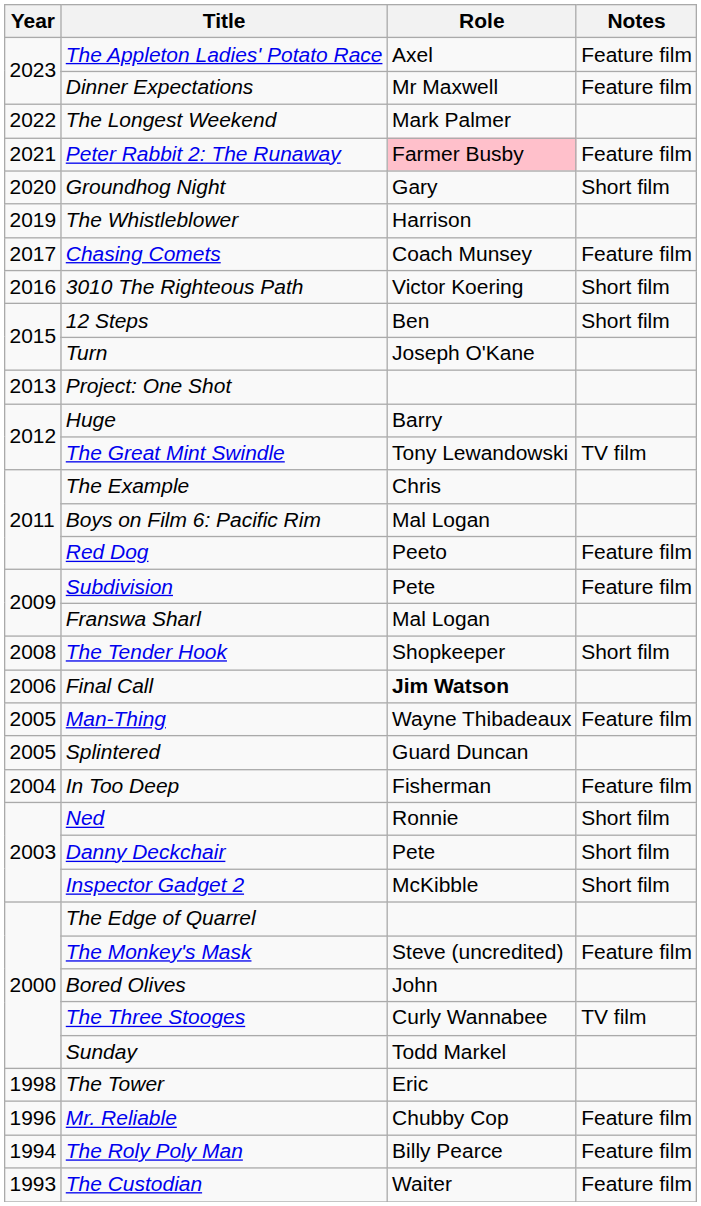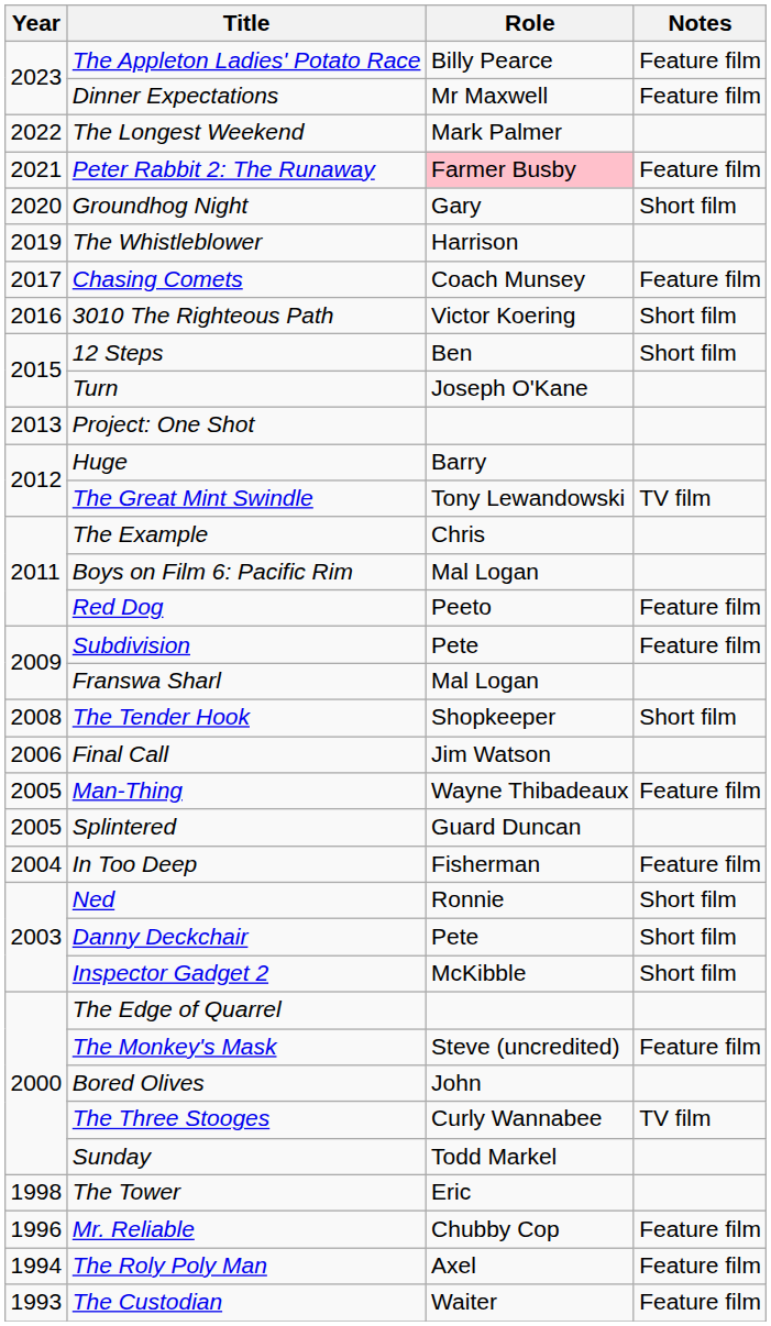 <table class="wikitable">
 <tr>
 <th>Year</th>
 <th>Title</th>
 <th>Role</th>
 <th>Notes</th>
 </tr>
 <tr>
 <td rowspan="2">2023</td>
 <td><em><a href='#'>The Appleton Ladies' Potato Race</a></em></td>
-<td>Axel</td>
+<td>Billy Pearce</td>
 <td>Feature film</td>
 </tr>
 <tr>
 <td><em>Dinner Expectations</em></td>
 <td>Mr Maxwell</td>
 <td>Feature film</td>
 </tr>
 <tr>
 <td>2022</td>
 <td><em>The Longest Weekend</em></td>
 <td>Mark Palmer</td>
 <td></td>
 </tr>
 <tr>
 <td>2021</td>
 <td><em><a href='#'>Peter Rabbit 2: The Runaway</a></em></td>
 <td style="background: pink;">Farmer Busby</td>
 <td>Feature film</td>
 </tr>
 <tr>
 <td>2020</td>
 <td><em>Groundhog Night</em></td>
 <td>Gary</td>
 <td>Short film</td>
 </tr>
 <tr>
 <td>2019</td>
 <td><em>The Whistleblower</em></td>
 <td>Harrison</td>
 <td></td>
 </tr>
 <tr>
 <td>2017</td>
 <td><em><a href='#'>Chasing Comets</a></em></td>
 <td>Coach Munsey</td>
 <td>Feature film</td>
 </tr>
 <tr>
 <td>2016</td>
 <td><em>3010 The Righteous Path</em></td>
 <td>Victor Koering</td>
 <td>Short film</td>
 </tr>
 <tr>
 <td rowspan="2">2015</td>
 <td><em>12 Steps</em></td>
 <td>Ben</td>
 <td>Short film</td>
 </tr>
 <tr>
 <td><em>Turn</em></td>
 <td>Joseph O'Kane</td>
 <td></td>
 </tr>
 <tr>
 <td>2013</td>
 <td><em>Project: One Shot</em></td>
 <td></td>
 <td></td>
 </tr>
 <tr>
 <td rowspan="2">2012</td>
 <td><em>Huge</em></td>
 <td>Barry</td>
 <td></td>
 </tr>
 <tr>
 <td><em><a href='#'>The Great Mint Swindle</a></em></td>
 <td>Tony Lewandowski</td>
 <td>TV film</td>
 </tr>
 <tr>
 <td rowspan="3">2011</td>
 <td><em>The Example</em></td>
 <td>Chris</td>
 <td></td>
 </tr>
 <tr>
 <td><em>Boys on Film 6: Pacific Rim</em></td>
 <td>Mal Logan</td>
 <td></td>
 </tr>
 <tr>
 <td><em><a href='#'>Red Dog</a></em></td>
 <td>Peeto</td>
 <td>Feature film</td>
 </tr>
 <tr>
 <td rowspan="2">2009</td>
 <td><em><a href='#'>Subdivision</a></em></td>
 <td>Pete</td>
 <td>Feature film</td>
 </tr>
 <tr>
 <td><em>Franswa Sharl</em></td>
 <td>Mal Logan</td>
 <td></td>
 </tr>
 <tr>
 <td>2008</td>
 <td><em><a href='#'>The Tender Hook</a></em></td>
 <td>Shopkeeper</td>
 <td>Short film</td>
 </tr>
 <tr>
 <td>2006</td>
 <td><em>Final Call</em></td>
-<td><strong>Jim Watson</strong></td>
+<td>Jim Watson</td>
 <td></td>
 </tr>
 <tr>
 <td>2005</td>
 <td><em><a href='#'>Man-Thing</a></em></td>
 <td>Wayne Thibadeaux</td>
 <td>Feature film</td>
 </tr>
 <tr>
 <td>2005</td>
 <td><em>Splintered</em></td>
 <td>Guard Duncan</td>
 <td></td>
 </tr>
 <tr>
 <td>2004</td>
 <td><em>In Too Deep</em></td>
 <td>Fisherman</td>
 <td>Feature film</td>
 </tr>
 <tr>
 <td rowspan="3">2003</td>
 <td><em><a href='#'>Ned</a></em></td>
 <td>Ronnie</td>
 <td>Short film</td>
 </tr>
 <tr>
 <td><em><a href='#'>Danny Deckchair</a></em></td>
 <td>Pete</td>
 <td>Short film</td>
 </tr>
 <tr>
 <td><em><a href='#'>Inspector Gadget 2</a></em></td>
 <td>McKibble</td>
 <td>Short film</td>
 </tr>
 <tr>
 <td rowspan="5">2000</td>
 <td><em>The Edge of Quarrel</em></td>
 <td></td>
 <td></td>
 </tr>
 <tr>
 <td><em><a href='#'>The Monkey's Mask</a></em></td>
 <td>Steve (uncredited)</td>
 <td>Feature film</td>
 </tr>
 <tr>
 <td><em>Bored Olives</em></td>
 <td>John</td>
 <td></td>
 </tr>
 <tr>
 <td><em><a href='#'>The Three Stooges</a></em></td>
 <td>Curly Wannabee</td>
 <td>TV film</td>
 </tr>
 <tr>
 <td><em>Sunday</em></td>
 <td>Todd Markel</td>
 <td></td>
 </tr>
 <tr>
 <td>1998</td>
 <td><em>The Tower</em></td>
 <td>Eric</td>
 <td></td>
 </tr>
 <tr>
 <td>1996</td>
 <td><em><a href='#'>Mr. Reliable</a></em></td>
 <td>Chubby Cop</td>
 <td>Feature film</td>
 </tr>
 <tr>
 <td>1994</td>
 <td><em><a href='#'>The Roly Poly Man</a></em></td>
-<td>Billy Pearce</td>
+<td>Axel</td>
 <td>Feature film</td>
 </tr>
 <tr>
 <td>1993</td>
 <td><em><a href='#'>The Custodian</a></em></td>
 <td>Waiter</td>
 <td>Feature film</td>
 </tr>
 </table>
